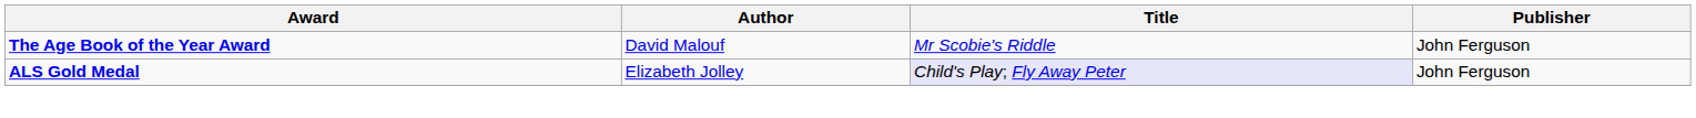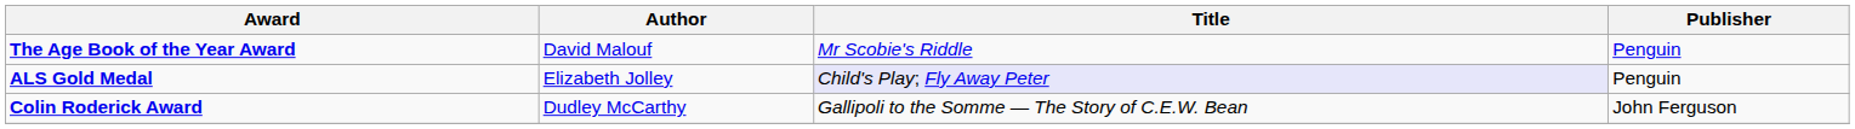 <table class="wikitable" width=100%>
 <tr>
 <th>Award</th>
 <th>Author</th>
 <th>Title</th>
 <th>Publisher</th>
 </tr>
 <tr>
 <td><strong><a href='#'>The Age Book of the Year Award</a></strong></td>
 <td><a href='#'>David Malouf</a></td>
 <td><em><a href='#'>Mr Scobie's Riddle</a></em></td>
-<td>John Ferguson</td>
+<td><a href='#'>Penguin</a></td>
 </tr>
 <tr>
 <td><strong><a href='#'>ALS Gold Medal</a></strong></td>
 <td><a href='#'>Elizabeth Jolley</a></td>
 <td style="background: lavender;"><em>Child's Play</em>; <em><a href='#'>Fly Away Peter</a></em></td>
+<td>Penguin</td>
+</tr>
+<tr>
+<td><strong><a href='#'>Colin Roderick Award</a></strong></td>
+<td><a href='#'>Dudley McCarthy</a></td>
+<td><em>Gallipoli to the Somme — The Story of C.E.W. Bean</em></td>
 <td>John Ferguson</td>
 </tr>
 <tr>
 </tr>
 </table>
